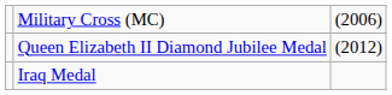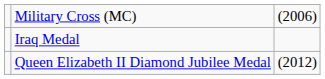 <table class="wikitable">
 <tr>
 <td></td>
 <td><a href='#'>Military Cross</a> (MC)</td>
 <td>(2006)</td>
 </tr>
 <tr>
 <td></td>
+<td><a href='#'>Iraq Medal</a></td>
+<td></td>
+</tr>
+<tr>
+<td></td>
 <td><a href='#'>Queen Elizabeth II Diamond Jubilee Medal</a></td>
 <td>(2012)</td>
 </tr>
-<tr>
-<td></td>
-<td><a href='#'>Iraq Medal</a></td>
-<td></td>
-</tr>
 </table>
